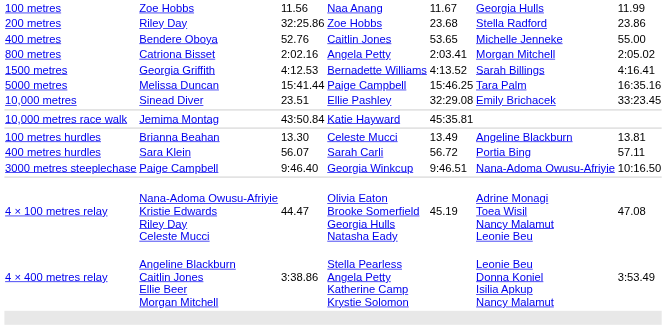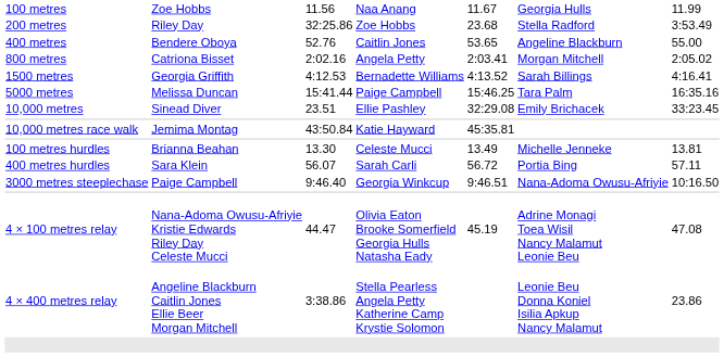 <table>
 <tr>
 <td><a href='#'>100 metres</a></td>
 <td align=left><a href='#'>Zoe Hobbs</a> <br> </td>
 <td>11.56 </td>
 <td align=left><a href='#'>Naa Anang</a> <br> </td>
 <td>11.67</td>
 <td align=left><a href='#'>Georgia Hulls</a> <br> </td>
 <td>11.99</td>
 </tr>
 <tr>
 <td><a href='#'>200 metres</a></td>
 <td align=left><a href='#'>Riley Day</a> <br> </td>
 <td>32:25.86</td>
 <td align=left><a href='#'>Zoe Hobbs</a> <br> </td>
 <td>23.68</td>
 <td align=left><a href='#'>Stella Radford</a> <br> </td>
-<td>23.86</td>
+<td>3:53.49</td>
 </tr>
 <tr>
 <td><a href='#'>400 metres</a></td>
 <td align=left><a href='#'>Bendere Oboya</a> <br> </td>
 <td>52.76 </td>
 <td align=left><a href='#'>Caitlin Jones</a> <br> </td>
 <td>53.65</td>
-<td align=left><a href='#'>Michelle Jenneke</a> <br> </td>
+<td align=left><a href='#'>Angeline Blackburn</a> <br> </td>
 <td>55.00</td>
 </tr>
 <tr>
 <td><a href='#'>800 metres</a></td>
 <td align=left><a href='#'>Catriona Bisset</a> <br> </td>
 <td>2:02.16 </td>
 <td align=left><a href='#'>Angela Petty</a> <br> </td>
 <td>2:03.41</td>
 <td align=left><a href='#'>Morgan Mitchell</a> <br> </td>
 <td>2:05.02</td>
 </tr>
 <tr>
 <td><a href='#'>1500 metres</a></td>
 <td align=left><a href='#'>Georgia Griffith</a> <br> </td>
 <td>4:12.53 </td>
 <td align=left><a href='#'>Bernadette Williams</a> <br> </td>
 <td>4:13.52</td>
 <td align=left><a href='#'>Sarah Billings</a> <br> </td>
 <td>4:16.41</td>
 </tr>
 <tr>
 <td><a href='#'>5000 metres</a></td>
 <td><a href='#'>Melissa Duncan</a> <br> </td>
 <td>15:41.44 </td>
 <td><a href='#'>Paige Campbell</a> <br> </td>
 <td>15:46.25</td>
 <td><a href='#'>Tara Palm</a> <br> </td>
 <td>16:35.16</td>
 </tr>
 <tr>
 <td><a href='#'>10,000 metres</a></td>
 <td align=left><a href='#'>Sinead Diver</a> <br> </td>
 <td>23.51</td>
 <td align=left><a href='#'>Ellie Pashley</a> <br> </td>
 <td>32:29.08</td>
 <td align=left><a href='#'>Emily Brichacek</a> <br> </td>
 <td>33:23.45</td>
 </tr>
 <tr bgcolor=#DDDDDD>
 <td colspan=8></td>
 </tr>
 <tr>
 <td><a href='#'>10,000 metres race walk</a></td>
 <td align=left><a href='#'>Jemima Montag</a> <br> </td>
 <td>43:50.84 </td>
 <td><a href='#'>Katie Hayward</a> <br> </td>
 <td>45:35.81</td>
 <td></td>
 <td></td>
 </tr>
 <tr bgcolor=#DDDDDD>
 <td colspan=8></td>
 </tr>
 <tr>
 <td><a href='#'>100 metres hurdles</a></td>
 <td align=left><a href='#'>Brianna Beahan</a> <br> </td>
 <td>13.30</td>
 <td align=left><a href='#'>Celeste Mucci</a> <br> </td>
 <td>13.49</td>
-<td align=left><a href='#'>Angeline Blackburn</a> <br> </td>
+<td align=left><a href='#'>Michelle Jenneke</a> <br> </td>
 <td>13.81</td>
 </tr>
 <tr>
 <td><a href='#'>400 metres hurdles</a></td>
 <td align=left><a href='#'>Sara Klein</a> <br> </td>
 <td>56.07 </td>
 <td align=left><a href='#'>Sarah Carli</a> <br> </td>
 <td>56.72</td>
 <td align=left><a href='#'>Portia Bing</a> <br> </td>
 <td>57.11</td>
 </tr>
 <tr>
 <td><a href='#'>3000 metres steeplechase</a></td>
 <td align=left><a href='#'>Paige Campbell</a> <br> </td>
 <td>9:46.40</td>
 <td align=left><a href='#'>Georgia Winkcup</a> <br> </td>
 <td>9:46.51</td>
 <td align=left><a href='#'>Nana-Adoma Owusu-Afriyie</a> <br> </td>
 <td>10:16.50</td>
 </tr>
 <tr bgcolor=#DDDDDD>
 <td colspan=8></td>
 </tr>
 <tr>
 <td><a href='#'>4 × 100 metres relay</a></td>
 <td align=left> <br><a href='#'>Nana-Adoma Owusu-Afriyie</a><br><a href='#'>Kristie Edwards</a><br><a href='#'>Riley Day</a><br><a href='#'>Celeste Mucci</a></td>
 <td>44.47</td>
 <td align=left> <br><a href='#'>Olivia Eaton</a><br><a href='#'>Brooke Somerfield</a><br><a href='#'>Georgia Hulls</a><br><a href='#'>Natasha Eady</a></td>
 <td>45.19</td>
 <td align=left> <br><a href='#'>Adrine Monagi</a><br><a href='#'>Toea Wisil</a><br><a href='#'>Nancy Malamut</a><br><a href='#'>Leonie Beu</a></td>
 <td>47.08</td>
 </tr>
 <tr>
 <td><a href='#'>4 × 400 metres relay</a></td>
 <td align=left> <br><a href='#'>Angeline Blackburn</a><br><a href='#'>Caitlin Jones</a><br><a href='#'>Ellie Beer</a><br><a href='#'>Morgan Mitchell</a></td>
 <td>3:38.86 </td>
 <td align=left> <br><a href='#'>Stella Pearless</a><br><a href='#'>Angela Petty</a><br><a href='#'>Katherine Camp</a><br><a href='#'>Krystie Solomon</a></td>
 <td></td>
 <td align=left> <br><a href='#'>Leonie Beu</a><br><a href='#'>Donna Koniel</a><br><a href='#'>Isilia Apkup</a><br><a href='#'>Nancy Malamut</a></td>
-<td>3:53.49</td>
+<td>23.86</td>
 </tr>
 <tr style="background:#e8e8e8;">
 <td colspan=7><br></td>
 </tr>
 </table>
